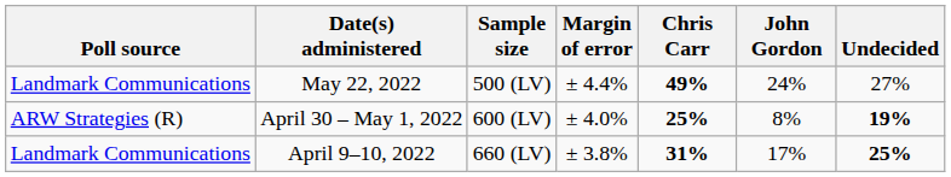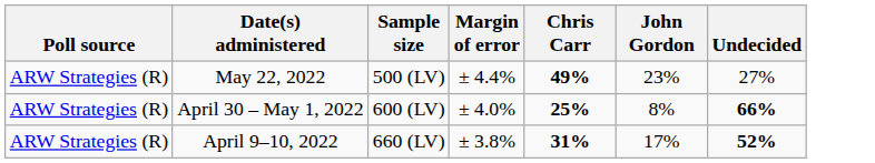 <table class="wikitable" style="font-size:90%;text-align:center;">
 <tr valign=bottom>
 <th>Poll source</th>
 <th>Date(s)<br>administered</th>
 <th>Sample<br>size</th>
 <th>Margin<br>of error</th>
 <th style="width:60px;">Chris<br>Carr</th>
 <th style="width:60px;">John<br>Gordon</th>
 <th>Undecided</th>
 </tr>
 <tr>
-<td style="text-align:left;"><a href='#'>Landmark Communications</a></td>
+<td style="text-align:left;"><a href='#'>ARW Strategies</a> (R)</td>
 <td>May 22, 2022</td>
 <td>500 (LV)</td>
 <td>± 4.4%</td>
 <td><strong>49%</strong></td>
-<td>24%</td>
+<td>23%</td>
 <td>27%</td>
 </tr>
 <tr>
 <td style="text-align:left;"><a href='#'>ARW Strategies</a> (R)</td>
 <td>April 30 – May 1, 2022</td>
 <td>600 (LV)</td>
 <td>± 4.0%</td>
 <td><strong>25%</strong></td>
 <td>8%</td>
-<td><strong>19%</strong></td>
+<td><strong>66%</strong></td>
 </tr>
 <tr>
-<td style="text-align:left;"><a href='#'>Landmark Communications</a></td>
+<td style="text-align:left;"><a href='#'>ARW Strategies</a> (R)</td>
 <td>April 9–10, 2022</td>
 <td>660 (LV)</td>
 <td>± 3.8%</td>
 <td><strong>31%</strong></td>
 <td>17%</td>
-<td><strong>25%</strong></td>
+<td><strong>52%</strong></td>
 </tr>
 </table>
